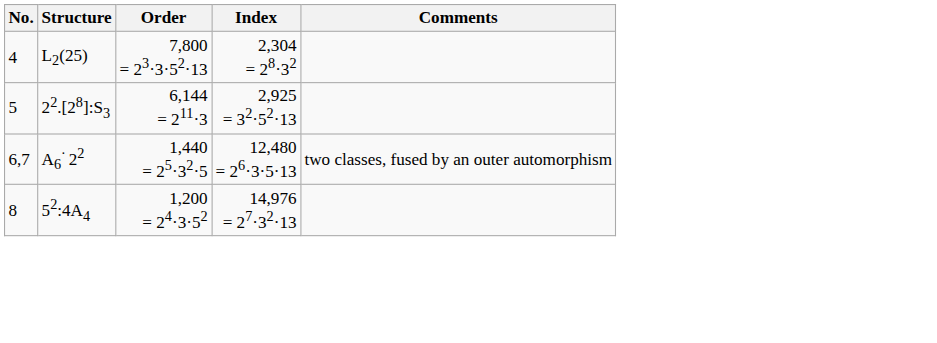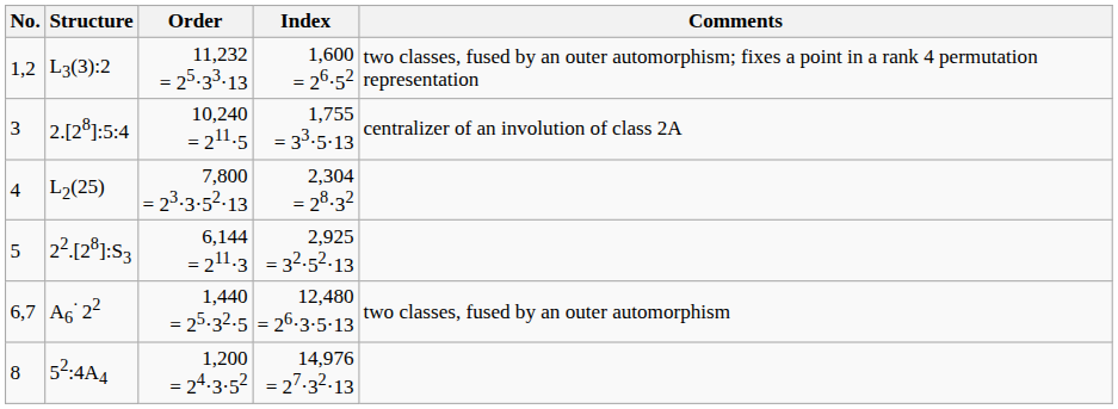 <table class="wikitable">
 <tr>
 <th>No.</th>
 <th>Structure</th>
 <th>Order</th>
 <th>Index</th>
 <th>Comments</th>
+</tr>
+<tr>
+<td>1,2</td>
+<td>L<sub>3</sub>(3):2</td>
+<td align=right>11,232<br>= 2<sup>5</sup>·3<sup>3</sup>·13</td>
+<td align=right>1,600<br>= 2<sup>6</sup>·5<sup>2</sup></td>
+<td>two classes, fused by an outer automorphism; fixes a point in a rank 4 permutation representation</td>
+</tr>
+<tr>
+<td>3</td>
+<td>2.[2<sup>8</sup>]:5:4</td>
+<td align=right>10,240<br>= 2<sup>11</sup>·5</td>
+<td align=right>1,755<br>= 3<sup>3</sup>·5·13</td>
+<td>centralizer of an involution of class 2A</td>
 </tr>
 <tr>
 <td>4</td>
 <td>L<sub>2</sub>(25)</td>
 <td align=right>7,800<br>= 2<sup>3</sup>·3·5<sup>2</sup>·13</td>
 <td align=right>2,304<br>= 2<sup>8</sup>·3<sup>2</sup></td>
 <td></td>
 </tr>
 <tr>
 <td>5</td>
 <td>2<sup>2</sup>.[2<sup>8</sup>]:S<sub>3</sub></td>
 <td align=right>6,144<br>= 2<sup>11</sup>·3</td>
 <td align=right>2,925<br>= 3<sup>2</sup>·5<sup>2</sup>·13</td>
 <td></td>
 </tr>
 <tr>
 <td>6,7</td>
 <td>A<sub>6</sub><sup>· </sup>2<sup>2</sup></td>
 <td align=right>1,440<br>= 2<sup>5</sup>·3<sup>2</sup>·5</td>
 <td align=right>12,480<br>= 2<sup>6</sup>·3·5·13</td>
 <td>two classes, fused by an outer automorphism</td>
 </tr>
 <tr>
 <td>8</td>
 <td>5<sup>2</sup>:4A<sub>4</sub></td>
 <td align=right>1,200<br>= 2<sup>4</sup>·3·5<sup>2</sup></td>
 <td align=right>14,976<br>= 2<sup>7</sup>·3<sup>2</sup>·13</td>
 <td></td>
 </tr>
 </table>
